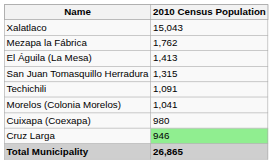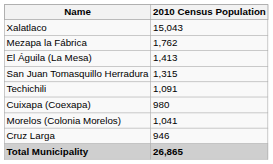 <table class="wikitable">
 <tr style="background:#000000; color:black;">
 <th><strong>Name</strong></th>
 <th><strong>2010 Census Population</strong></th>
 </tr>
 <tr>
 <td>Xalatlaco</td>
 <td>15,043</td>
 </tr>
 <tr>
 <td>Mezapa la Fábrica</td>
 <td>1,762</td>
 </tr>
 <tr>
 <td>El Águila (La Mesa)</td>
 <td>1,413</td>
 </tr>
 <tr>
 <td>San Juan Tomasquillo Herradura</td>
 <td>1,315</td>
 </tr>
 <tr>
 <td>Techichili</td>
 <td>1,091</td>
 </tr>
 <tr>
+<td>Cuixapa (Coexapa)</td>
+<td>980</td>
+</tr>
+<tr>
 <td>Morelos (Colonia Morelos)</td>
 <td>1,041</td>
 </tr>
 <tr>
-<td>Cuixapa (Coexapa)</td>
-<td>980</td>
-</tr>
-<tr>
 <td>Cruz Larga</td>
-<td style="background: lightgreen;">946</td>
+<td>946</td>
 </tr>
 <tr style="background:#CFCFCF;">
 <td><strong>Total Municipality</strong></td>
 <td><strong>26,865</strong></td>
 </tr>
 </table>
